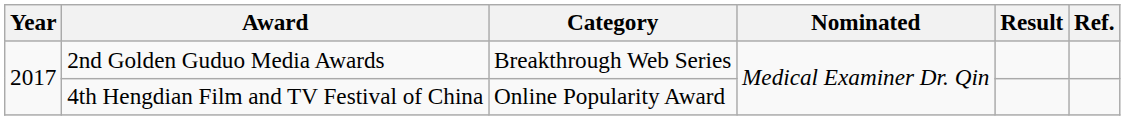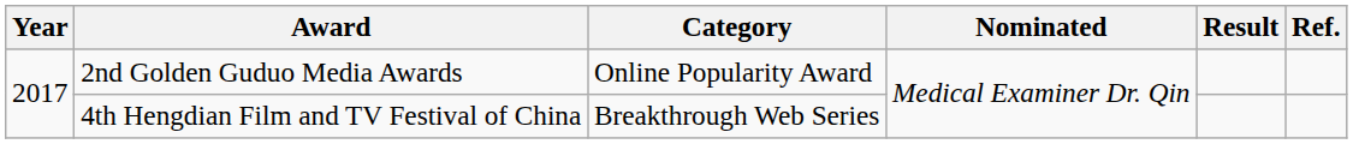 <table class="wikitable">
 <tr>
 <th>Year</th>
 <th>Award</th>
 <th>Category</th>
 <th>Nominated</th>
 <th>Result</th>
 <th>Ref.</th>
 </tr>
 <tr>
 <td rowspan=2>2017</td>
 <td rowspan=1>2nd Golden Guduo Media Awards</td>
-<td>Breakthrough Web Series</td>
+<td>Online Popularity Award</td>
 <td rowspan=2><em>Medical Examiner Dr. Qin</em></td>
 <td></td>
 <td></td>
 </tr>
 <tr>
 <td>4th Hengdian Film and TV Festival of China</td>
-<td>Online Popularity Award</td>
+<td>Breakthrough Web Series</td>
 <td></td>
 <td></td>
 </tr>
 </table>
